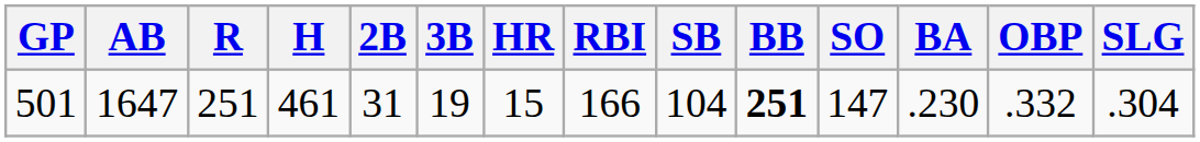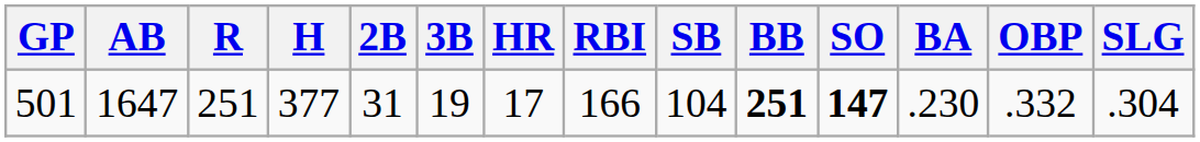 <table class="wikitable">
 <tr>
 <th><a href='#'>GP</a></th>
 <th><a href='#'>AB</a></th>
 <th><a href='#'>R</a></th>
 <th><a href='#'>H</a></th>
 <th><a href='#'>2B</a></th>
 <th><a href='#'>3B</a></th>
 <th><a href='#'>HR</a></th>
 <th><a href='#'>RBI</a></th>
 <th><a href='#'>SB</a></th>
 <th><a href='#'>BB</a></th>
 <th><a href='#'>SO</a></th>
 <th><a href='#'>BA</a></th>
 <th><a href='#'>OBP</a></th>
 <th><a href='#'>SLG</a></th>
 </tr>
 <tr align=center>
 <td>501</td>
 <td>1647</td>
 <td>251</td>
-<td>461</td>
+<td>377</td>
 <td>31</td>
 <td>19</td>
-<td>15</td>
+<td>17</td>
 <td>166</td>
 <td>104</td>
 <td><strong>251</strong></td>
-<td>147</td>
+<td><strong>147</strong></td>
 <td>.230</td>
 <td>.332</td>
 <td>.304</td>
 </tr>
 </table>
